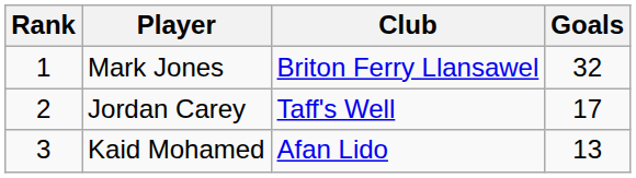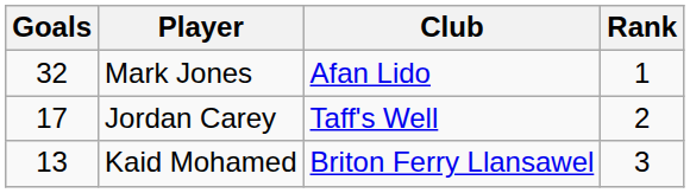 <table class="wikitable" style="text-align:center">
 <tr>
-<th>Rank</th>
+<th>Goals</th>
 <th>Player</th>
 <th>Club</th>
-<th>Goals</th>
+<th>Rank</th>
 </tr>
 <tr>
+<td>32</td>
+<td align="left">Mark Jones</td>
+<td align="left"><a href='#'>Afan Lido</a></td>
 <td>1</td>
-<td align="left">Mark Jones</td>
-<td align="left"><a href='#'>Briton Ferry Llansawel</a></td>
-<td>32</td>
 </tr>
 <tr>
-<td>2</td>
+<td>17</td>
 <td align="left">Jordan Carey</td>
 <td align="left"><a href='#'>Taff's Well</a></td>
-<td>17</td>
+<td>2</td>
 </tr>
 <tr>
+<td>13</td>
+<td align="left">Kaid Mohamed</td>
+<td align="left"><a href='#'>Briton Ferry Llansawel</a></td>
 <td>3</td>
-<td align="left">Kaid Mohamed</td>
-<td align="left"><a href='#'>Afan Lido</a></td>
-<td>13</td>
 </tr>
 </table>
